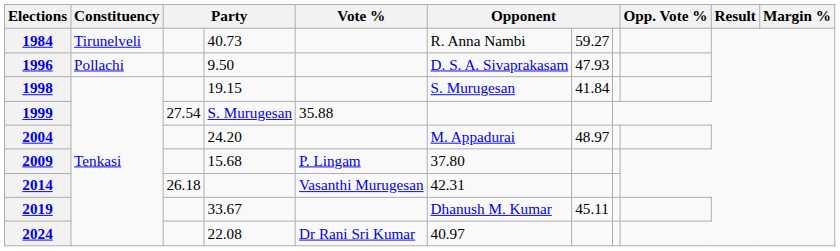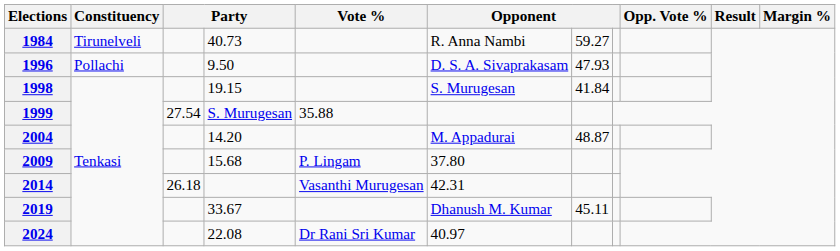 <table class="sortable wikitable">
 <tr>
 <th>Elections</th>
 <th>Constituency</th>
 <th colspan="2">Party</th>
 <th>Vote %</th>
 <th colspan="3">Opponent</th>
 <th>Opp. Vote %</th>
 <th>Result</th>
 <th>Margin %</th>
 </tr>
 <tr>
 <th><a href='#'>1984</a></th>
 <td><a href='#'>Tirunelveli</a></td>
 <td></td>
 <td>40.73</td>
 <td></td>
 <td>R. Anna Nambi</td>
 <td>59.27</td>
 <td></td>
 <td></td>
 </tr>
 <tr>
 <th><a href='#'>1996</a></th>
 <td><a href='#'>Pollachi</a></td>
 <td></td>
 <td>9.50</td>
 <td></td>
 <td><a href='#'>D. S. A. Sivaprakasam</a></td>
 <td>47.93</td>
 <td></td>
 <td></td>
 </tr>
 <tr>
 <th><a href='#'>1998</a></th>
 <td rowspan="7"><a href='#'>Tenkasi</a></td>
 <td></td>
 <td>19.15</td>
 <td></td>
 <td><a href='#'>S. Murugesan</a></td>
 <td>41.84</td>
 <td></td>
 <td></td>
 </tr>
 <tr>
 <th><a href='#'>1999</a></th>
 <td>27.54</td>
 <td><a href='#'>S. Murugesan</a></td>
 <td>35.88</td>
 <td></td>
 <td></td>
 </tr>
 <tr>
 <th><a href='#'>2004</a></th>
 <td></td>
-<td>24.20</td>
+<td>14.20</td>
 <td></td>
 <td><a href='#'>M. Appadurai</a></td>
-<td>48.97</td>
+<td>48.87</td>
 <td></td>
 <td></td>
 </tr>
 <tr>
 <th><a href='#'>2009</a></th>
 <td></td>
 <td>15.68</td>
 <td><a href='#'>P. Lingam</a></td>
 <td>37.80</td>
 <td></td>
 <td></td>
 </tr>
 <tr>
 <th><a href='#'>2014</a></th>
 <td>26.18</td>
 <td></td>
 <td><a href='#'>Vasanthi Murugesan</a></td>
 <td>42.31</td>
 <td></td>
 <td></td>
 </tr>
 <tr>
 <th><a href='#'>2019</a></th>
 <td></td>
 <td>33.67</td>
 <td></td>
 <td><a href='#'>Dhanush M. Kumar</a></td>
 <td>45.11</td>
 <td></td>
 <td></td>
 </tr>
 <tr>
 <th><a href='#'>2024</a></th>
 <td></td>
 <td>22.08</td>
 <td><a href='#'>Dr Rani Sri Kumar</a></td>
 <td>40.97</td>
 <td></td>
 <td></td>
 </tr>
 </table>
